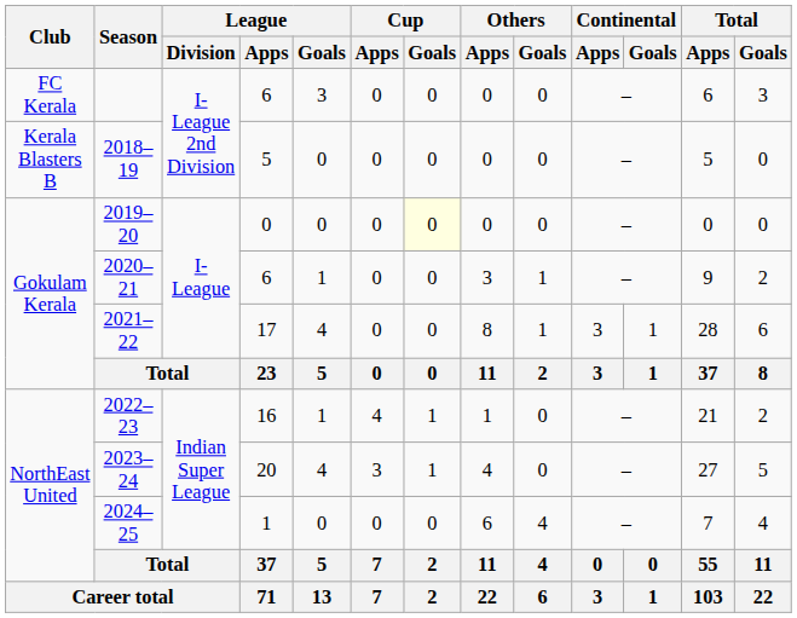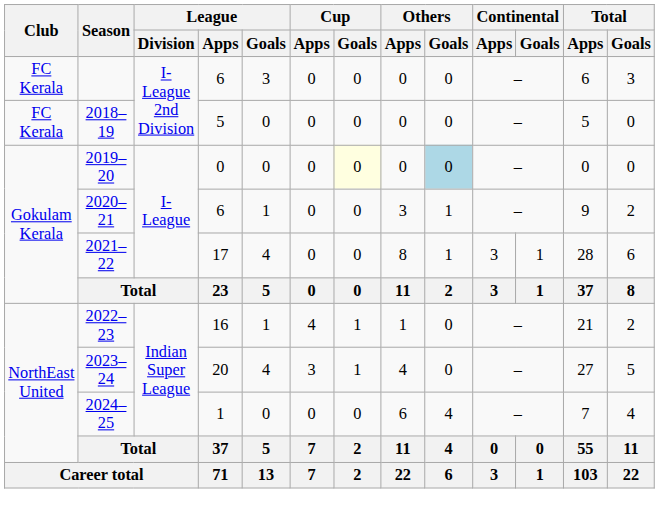 <table class="wikitable" style="text-align: center;">
 <tr>
 <th rowspan="2">Club</th>
 <th rowspan="2">Season</th>
 <th colspan="3">League</th>
 <th colspan="2">Cup</th>
 <th colspan="2">Others</th>
 <th colspan="2">Continental</th>
 <th colspan="2">Total</th>
 </tr>
 <tr>
 <th>Division</th>
 <th>Apps</th>
 <th>Goals</th>
 <th>Apps</th>
 <th>Goals</th>
 <th>Apps</th>
 <th>Goals</th>
 <th>Apps</th>
 <th>Goals</th>
 <th>Apps</th>
 <th>Goals</th>
 </tr>
 <tr>
 <td rowspan="1"><a href='#'>FC Kerala</a></td>
 <td></td>
 <td rowspan="2"><a href='#'>I-League 2nd Division</a></td>
 <td>6</td>
 <td>3</td>
 <td>0</td>
 <td>0</td>
 <td>0</td>
 <td>0</td>
 <td colspan="2">–</td>
 <td>6</td>
 <td>3</td>
 </tr>
 <tr>
-<td rowspan="1"><a href='#'>Kerala Blasters B</a></td>
+<td rowspan="1"><a href='#'>FC Kerala</a></td>
 <td><a href='#'>2018–19</a></td>
 <td>5</td>
 <td>0</td>
 <td>0</td>
 <td>0</td>
 <td>0</td>
 <td>0</td>
 <td colspan="2">–</td>
 <td>5</td>
 <td>0</td>
 </tr>
 <tr>
 <td rowspan="4"><a href='#'>Gokulam Kerala</a></td>
 <td><a href='#'>2019–20</a></td>
 <td rowspan="3"><a href='#'>I-League</a></td>
 <td>0</td>
 <td>0</td>
 <td>0</td>
 <td style="background: lightyellow;">0</td>
 <td>0</td>
-<td>0</td>
+<td style="background: lightblue;">0</td>
 <td colspan="2">–</td>
 <td>0</td>
 <td>0</td>
 </tr>
 <tr>
 <td><a href='#'>2020–21</a></td>
 <td>6</td>
 <td>1</td>
 <td>0</td>
 <td>0</td>
 <td>3</td>
 <td>1</td>
 <td colspan="2">–</td>
 <td>9</td>
 <td>2</td>
 </tr>
 <tr>
 <td><a href='#'>2021–22</a></td>
 <td>17</td>
 <td>4</td>
 <td>0</td>
 <td>0</td>
 <td>8</td>
 <td>1</td>
 <td>3</td>
 <td>1</td>
 <td>28</td>
 <td>6</td>
 </tr>
 <tr>
 <th colspan="2">Total</th>
 <th>23</th>
 <th>5</th>
 <th>0</th>
 <th>0</th>
 <th>11</th>
 <th>2</th>
 <th>3</th>
 <th>1</th>
 <th>37</th>
 <th>8</th>
 </tr>
 <tr>
 <td rowspan="4"><a href='#'>NorthEast United</a></td>
 <td><a href='#'>2022–23</a></td>
 <td rowspan="3"><a href='#'>Indian Super League</a></td>
 <td>16</td>
 <td>1</td>
 <td>4</td>
 <td>1</td>
 <td>1</td>
 <td>0</td>
 <td colspan="2">–</td>
 <td>21</td>
 <td>2</td>
 </tr>
 <tr>
 <td><a href='#'>2023–24</a></td>
 <td>20</td>
 <td>4</td>
 <td>3</td>
 <td>1</td>
 <td>4</td>
 <td>0</td>
 <td colspan="2">–</td>
 <td>27</td>
 <td>5</td>
 </tr>
 <tr>
 <td><a href='#'>2024–25</a></td>
 <td>1</td>
 <td>0</td>
 <td>0</td>
 <td>0</td>
 <td>6</td>
 <td>4</td>
 <td colspan="2">–</td>
 <td>7</td>
 <td>4</td>
 </tr>
 <tr>
 <th colspan="2">Total</th>
 <th>37</th>
 <th>5</th>
 <th>7</th>
 <th>2</th>
 <th>11</th>
 <th>4</th>
 <th>0</th>
 <th>0</th>
 <th>55</th>
 <th>11</th>
 </tr>
 <tr>
 <th colspan="3">Career total</th>
 <th>71</th>
 <th>13</th>
 <th>7</th>
 <th>2</th>
 <th>22</th>
 <th>6</th>
 <th>3</th>
 <th>1</th>
 <th>103</th>
 <th>22</th>
 </tr>
 </table>
